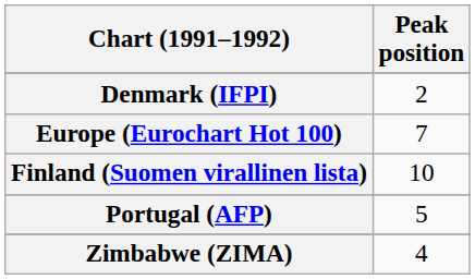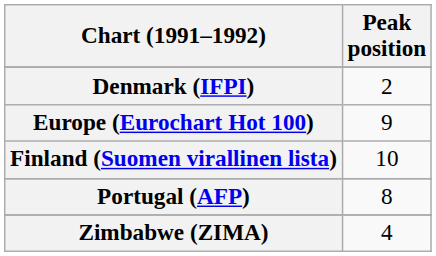 <table class="wikitable sortable plainrowheaders" style="text-align:center">
 <tr>
 <th>Chart (1991–1992)</th>
 <th>Peak<br>position</th>
 </tr>
 <tr>
 </tr>
 <tr>
 </tr>
 <tr>
 </tr>
 <tr>
 </tr>
 <tr>
 </tr>
 <tr>
 <th scope="row">Denmark (<a href='#'>IFPI</a>)</th>
 <td>2</td>
 </tr>
 <tr>
 <th scope="row">Europe (<a href='#'>Eurochart Hot 100</a>)</th>
-<td>7</td>
+<td>9</td>
 </tr>
 <tr>
 <th scope="row">Finland (<a href='#'>Suomen virallinen lista</a>)</th>
 <td>10</td>
 </tr>
 <tr>
 </tr>
 <tr>
 </tr>
 <tr>
 </tr>
 <tr>
 </tr>
 <tr>
 </tr>
 <tr>
 </tr>
 <tr>
 </tr>
 <tr>
 <th scope="row">Portugal (<a href='#'>AFP</a>)</th>
-<td>5</td>
+<td>8</td>
 </tr>
 <tr>
 </tr>
 <tr>
 </tr>
 <tr>
 </tr>
 <tr>
 </tr>
 <tr>
 </tr>
 <tr>
 </tr>
 <tr>
 <th scope="row">Zimbabwe (ZIMA)</th>
 <td>4</td>
 </tr>
 </table>
